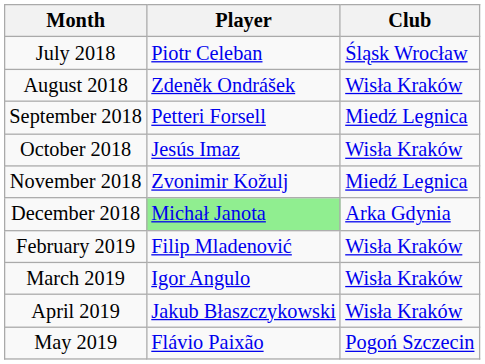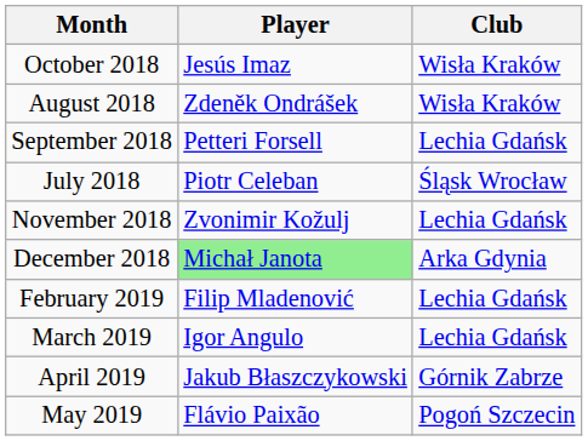 <table class="wikitable" style="text-align:center">
 <tr>
 <th>Month</th>
 <th>Player</th>
 <th>Club</th>
 </tr>
 <tr>
-<td>July 2018</td>
-<td align="left"> <a href='#'>Piotr Celeban</a></td>
-<td align="left"><a href='#'>Śląsk Wrocław</a></td>
+<td>October 2018</td>
+<td align="left"> <a href='#'>Jesús Imaz</a></td>
+<td align="left"><a href='#'>Wisła Kraków</a></td>
 </tr>
 <tr>
 <td>August 2018</td>
 <td align="left"> <a href='#'>Zdeněk Ondrášek</a></td>
 <td align="left"><a href='#'>Wisła Kraków</a></td>
 </tr>
 <tr>
 <td>September 2018</td>
 <td align="left"> <a href='#'>Petteri Forsell</a></td>
-<td align="left"><a href='#'>Miedź Legnica</a></td>
+<td align="left"><a href='#'>Lechia Gdańsk</a></td>
 </tr>
 <tr>
-<td>October 2018</td>
-<td align="left"> <a href='#'>Jesús Imaz</a></td>
-<td align="left"><a href='#'>Wisła Kraków</a></td>
+<td>July 2018</td>
+<td align="left"> <a href='#'>Piotr Celeban</a></td>
+<td align="left"><a href='#'>Śląsk Wrocław</a></td>
 </tr>
 <tr>
 <td>November 2018</td>
 <td align="left"> <a href='#'>Zvonimir Kožulj</a></td>
-<td align="left"><a href='#'>Miedź Legnica</a></td>
+<td align="left"><a href='#'>Lechia Gdańsk</a></td>
 </tr>
 <tr>
 <td>December 2018</td>
 <td align="left" style="background: lightgreen;"> <a href='#'>Michał Janota</a></td>
 <td align="left"><a href='#'>Arka Gdynia</a></td>
 </tr>
 <tr>
 <td>February 2019</td>
 <td align="left"> <a href='#'>Filip Mladenović</a></td>
-<td align="left"><a href='#'>Wisła Kraków</a></td>
+<td align="left"><a href='#'>Lechia Gdańsk</a></td>
 </tr>
 <tr>
 <td>March 2019</td>
 <td align="left"> <a href='#'>Igor Angulo</a></td>
-<td align="left"><a href='#'>Wisła Kraków</a></td>
+<td align="left"><a href='#'>Lechia Gdańsk</a></td>
 </tr>
 <tr>
 <td>April 2019</td>
 <td align="left"> <a href='#'>Jakub Błaszczykowski</a></td>
-<td align="left"><a href='#'>Wisła Kraków</a></td>
+<td align="left"><a href='#'>Górnik Zabrze</a></td>
 </tr>
 <tr>
 <td>May 2019</td>
 <td align="left"> <a href='#'>Flávio Paixão</a></td>
 <td align="left"><a href='#'>Pogoń Szczecin</a></td>
 </tr>
 </table>
